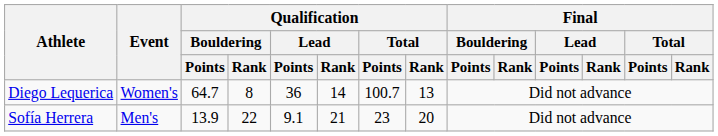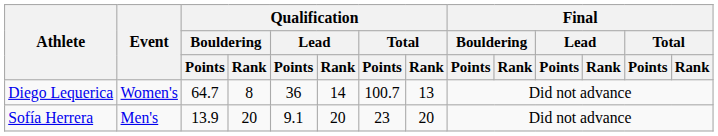 <table class=wikitable style=font-size:90%;text-align:center>
 <tr>
 <th rowspan=3>Athlete</th>
 <th rowspan=3>Event</th>
 <th colspan=6>Qualification</th>
 <th colspan=6>Final</th>
 </tr>
 <tr style=font-size:95%>
 <th colspan=2>Bouldering</th>
 <th colspan=2>Lead</th>
 <th colspan=2>Total</th>
 <th colspan=2>Bouldering</th>
 <th colspan=2>Lead</th>
 <th colspan=2>Total</th>
 </tr>
 <tr style=font-size:95%>
 <th>Points</th>
 <th>Rank</th>
 <th>Points</th>
 <th>Rank</th>
 <th>Points</th>
 <th>Rank</th>
 <th>Points</th>
 <th>Rank</th>
 <th>Points</th>
 <th>Rank</th>
 <th>Points</th>
 <th>Rank</th>
 </tr>
 <tr>
 <td align=left><a href='#'>Diego Lequerica</a></td>
 <td align=left><a href='#'>Women's</a></td>
 <td>64.7</td>
 <td>8</td>
 <td>36</td>
 <td>14</td>
 <td>100.7</td>
 <td>13</td>
 <td colspan=6>Did not advance</td>
 </tr>
 <tr>
 <td align=left><a href='#'>Sofía Herrera</a></td>
 <td align=left><a href='#'>Men's</a></td>
 <td>13.9</td>
-<td>22</td>
+<td>20</td>
 <td>9.1</td>
-<td>21</td>
+<td>20</td>
 <td>23</td>
 <td>20</td>
 <td colspan=6>Did not advance</td>
 </tr>
 </table>
